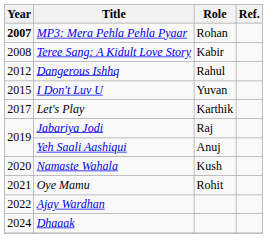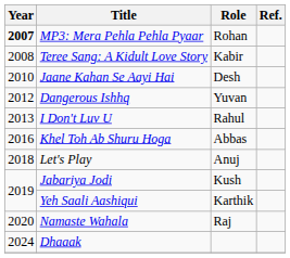 <table class="wikitable sortable">
 <tr>
 <th>Year</th>
 <th>Title</th>
 <th>Role</th>
 <th>Ref.</th>
 </tr>
 <tr>
 <td><strong>2007</strong></td>
 <td><em><a href='#'>MP3: Mera Pehla Pehla Pyaar</a></em></td>
 <td>Rohan</td>
 <td></td>
 </tr>
 <tr>
 <td>2008</td>
 <td><em><a href='#'>Teree Sang: A Kidult Love Story</a></em></td>
 <td>Kabir</td>
 <td></td>
 </tr>
 <tr>
+<td>2010</td>
+<td><em><a href='#'>Jaane Kahan Se Aayi Hai</a></em></td>
+<td>Desh</td>
+<td></td>
+</tr>
+<tr>
 <td>2012</td>
 <td><em><a href='#'>Dangerous Ishhq</a></em></td>
+<td>Yuvan</td>
+<td></td>
+</tr>
+<tr>
+<td>2013</td>
+<td><em><a href='#'>I Don't Luv U</a></em></td>
 <td>Rahul</td>
 <td></td>
 </tr>
 <tr>
-<td>2015</td>
-<td><em><a href='#'>I Don't Luv U</a></em></td>
-<td>Yuvan</td>
+<td>2016</td>
+<td><em><a href='#'>Khel Toh Ab Shuru Hoga</a></em></td>
+<td>Abbas</td>
 <td></td>
 </tr>
 <tr>
-<td>2017</td>
+<td>2018</td>
 <td><em>Let's Play</em></td>
-<td>Karthik</td>
+<td>Anuj</td>
 <td></td>
 </tr>
 <tr>
 <td rowspan=2>2019</td>
 <td><em><a href='#'>Jabariya Jodi</a></em></td>
-<td>Raj</td>
+<td>Kush</td>
 <td></td>
 </tr>
 <tr>
 <td><em><a href='#'>Yeh Saali Aashiqui</a></em></td>
-<td>Anuj</td>
+<td>Karthik</td>
 <td></td>
 </tr>
 <tr>
 <td>2020</td>
 <td><em><a href='#'>Namaste Wahala</a></em></td>
-<td>Kush</td>
-<td></td>
-</tr>
-<tr>
-<td>2021</td>
-<td><em>Oye Mamu</em></td>
-<td>Rohit</td>
-<td></td>
-</tr>
-<tr>
-<td>2022</td>
-<td><em><a href='#'>Ajay Wardhan</a></em></td>
-<td></td>
+<td>Raj</td>
 <td></td>
 </tr>
 <tr>
 <td>2024</td>
 <td><em><a href='#'>Dhaaak</a></em></td>
 <td></td>
 <td></td>
 </tr>
 <tr>
 </tr>
 </table>
